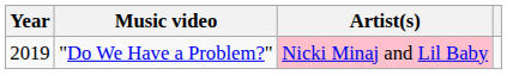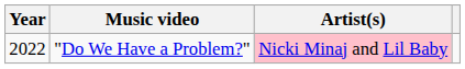 <table class="wikitable sortable">
 <tr>
 <th>Year</th>
 <th>Music video</th>
 <th>Artist(s)</th>
 <th></th>
 </tr>
 <tr>
-<td>2019</td>
+<td>2022</td>
 <td>"<a href='#'>Do We Have a Problem?</a>"</td>
 <td style="background: pink;"><a href='#'>Nicki Minaj</a> and <a href='#'>Lil Baby</a></td>
 <td align="center"></td>
 </tr>
 </table>
